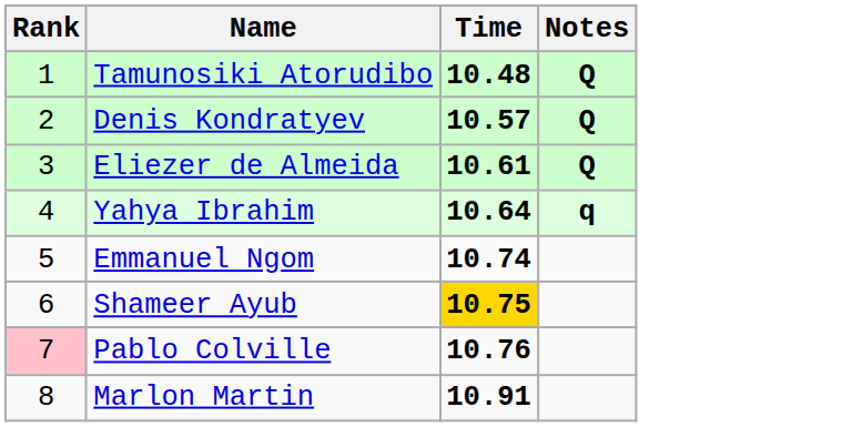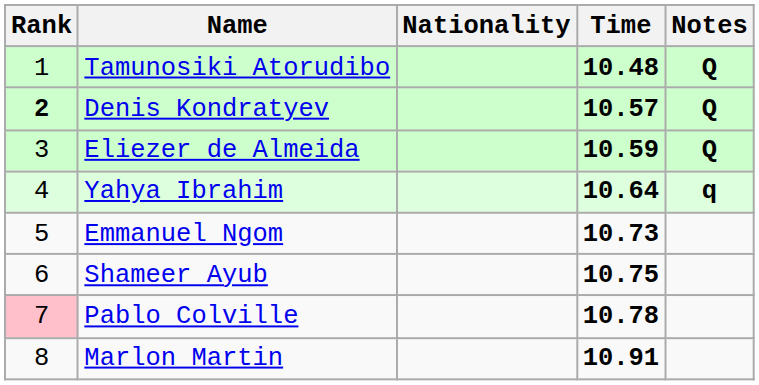 <table class="wikitable sortable" style="text-align:center">
 <tr>
 <th>Rank</th>
 <th>Name</th>
+<th>Nationality</th>
 <th>Time</th>
 <th>Notes</th>
 </tr>
 <tr bgcolor=ccffcc>
 <td>1</td>
 <td align=left><a href='#'>Tamunosiki Atorudibo</a></td>
+<td align=left></td>
 <td><strong>10.48</strong></td>
 <td><strong>Q</strong></td>
 </tr>
 <tr bgcolor=ccffcc>
-<td>2</td>
+<td><strong>2</strong></td>
 <td align=left><a href='#'>Denis Kondratyev</a></td>
+<td align=left></td>
 <td><strong>10.57</strong></td>
 <td><strong>Q</strong></td>
 </tr>
 <tr bgcolor=ccffcc>
 <td>3</td>
 <td align=left><a href='#'>Eliezer de Almeida</a></td>
-<td><strong>10.61</strong></td>
+<td align=left></td>
+<td><strong>10.59</strong></td>
 <td><strong>Q</strong></td>
 </tr>
 <tr bgcolor=ddffdd>
 <td>4</td>
 <td align=left><a href='#'>Yahya Ibrahim</a></td>
+<td align=left></td>
 <td><strong>10.64</strong></td>
 <td><strong>q</strong></td>
 </tr>
 <tr>
 <td>5</td>
 <td align=left><a href='#'>Emmanuel Ngom</a></td>
-<td><strong>10.74</strong></td>
+<td align=left></td>
+<td><strong>10.73</strong></td>
 <td></td>
 </tr>
 <tr>
 <td>6</td>
 <td align=left><a href='#'>Shameer Ayub</a></td>
-<td style="background: gold;"><strong>10.75</strong></td>
+<td align=left></td>
+<td><strong>10.75</strong></td>
 <td></td>
 </tr>
 <tr>
 <td style="background: pink;">7</td>
 <td align=left><a href='#'>Pablo Colville</a></td>
-<td><strong>10.76</strong></td>
+<td align=left></td>
+<td><strong>10.78</strong></td>
 <td></td>
 </tr>
 <tr>
 <td>8</td>
 <td align=left><a href='#'>Marlon Martin</a></td>
+<td align=left></td>
 <td><strong>10.91</strong></td>
 <td></td>
 </tr>
 </table>
